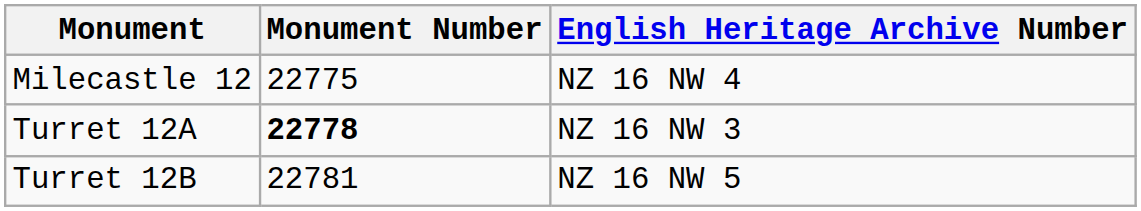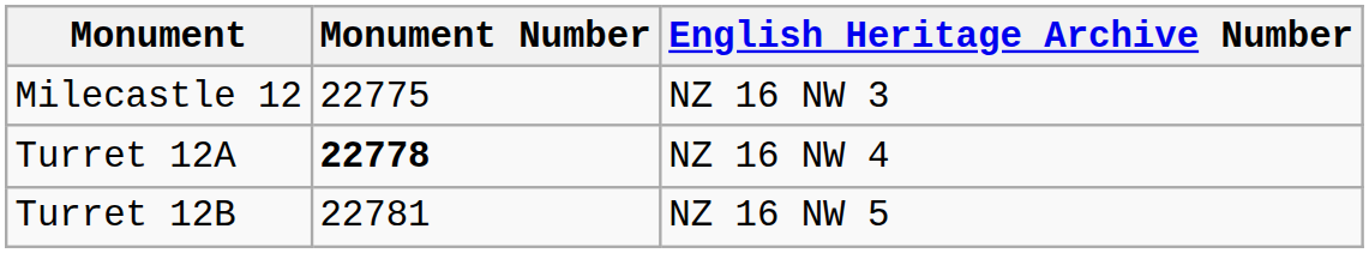 <table class="wikitable">
 <tr>
 <th>Monument</th>
 <th>Monument Number</th>
 <th><a href='#'>English Heritage Archive</a> Number</th>
 </tr>
 <tr>
 <td>Milecastle 12</td>
 <td>22775</td>
-<td>NZ 16 NW 4</td>
+<td>NZ 16 NW 3</td>
 </tr>
 <tr>
 <td>Turret 12A</td>
 <td><strong>22778</strong></td>
-<td>NZ 16 NW 3</td>
+<td>NZ 16 NW 4</td>
 </tr>
 <tr>
 <td>Turret 12B</td>
 <td>22781</td>
 <td>NZ 16 NW 5</td>
 </tr>
 </table>
